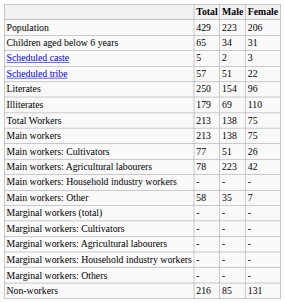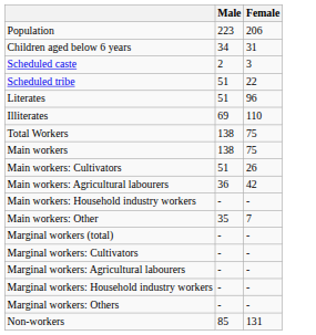 <table class="wikitable sortable">
 <tr>
 <th></th>
-<th>Total</th>
 <th>Male</th>
 <th>Female</th>
 </tr>
 <tr>
 <td>Population</td>
-<td>429</td>
 <td>223</td>
 <td>206</td>
 </tr>
 <tr>
 <td>Children aged below 6 years</td>
-<td>65</td>
 <td>34</td>
 <td>31</td>
 </tr>
 <tr>
 <td><a href='#'>Scheduled caste</a></td>
-<td>5</td>
 <td>2</td>
 <td>3</td>
 </tr>
 <tr>
 <td><a href='#'>Scheduled tribe</a></td>
-<td>57</td>
 <td>51</td>
 <td>22</td>
 </tr>
 <tr>
 <td>Literates</td>
-<td>250</td>
-<td>154</td>
+<td>51</td>
 <td>96</td>
 </tr>
 <tr>
 <td>Illiterates</td>
-<td>179</td>
 <td>69</td>
 <td>110</td>
 </tr>
 <tr>
 <td>Total Workers</td>
-<td>213</td>
 <td>138</td>
 <td>75</td>
 </tr>
 <tr>
 <td>Main workers</td>
-<td>213</td>
 <td>138</td>
 <td>75</td>
 </tr>
 <tr>
 <td>Main workers: Cultivators</td>
-<td>77</td>
 <td>51</td>
 <td>26</td>
 </tr>
 <tr>
 <td>Main workers: Agricultural labourers</td>
-<td>78</td>
-<td>223</td>
+<td>36</td>
 <td>42</td>
 </tr>
 <tr>
 <td>Main workers: Household industry workers</td>
 <td>-</td>
 <td>-</td>
-<td>-</td>
 </tr>
 <tr>
 <td>Main workers: Other</td>
-<td>58</td>
 <td>35</td>
 <td>7</td>
 </tr>
 <tr>
 <td>Marginal workers (total)</td>
 <td>-</td>
 <td>-</td>
-<td>-</td>
 </tr>
 <tr>
 <td>Marginal workers: Cultivators</td>
-<td>-</td>
 <td>-</td>
 <td>-</td>
 </tr>
 <tr>
 <td>Marginal workers: Agricultural labourers</td>
 <td>-</td>
 <td>-</td>
-<td>-</td>
 </tr>
 <tr>
 <td>Marginal workers: Household industry workers</td>
-<td>-</td>
 <td>-</td>
 <td>-</td>
 </tr>
 <tr>
 <td>Marginal workers: Others</td>
 <td>-</td>
 <td>-</td>
-<td>-</td>
 </tr>
 <tr>
 <td>Non-workers</td>
-<td>216</td>
 <td>85</td>
 <td>131</td>
 </tr>
 </table>
